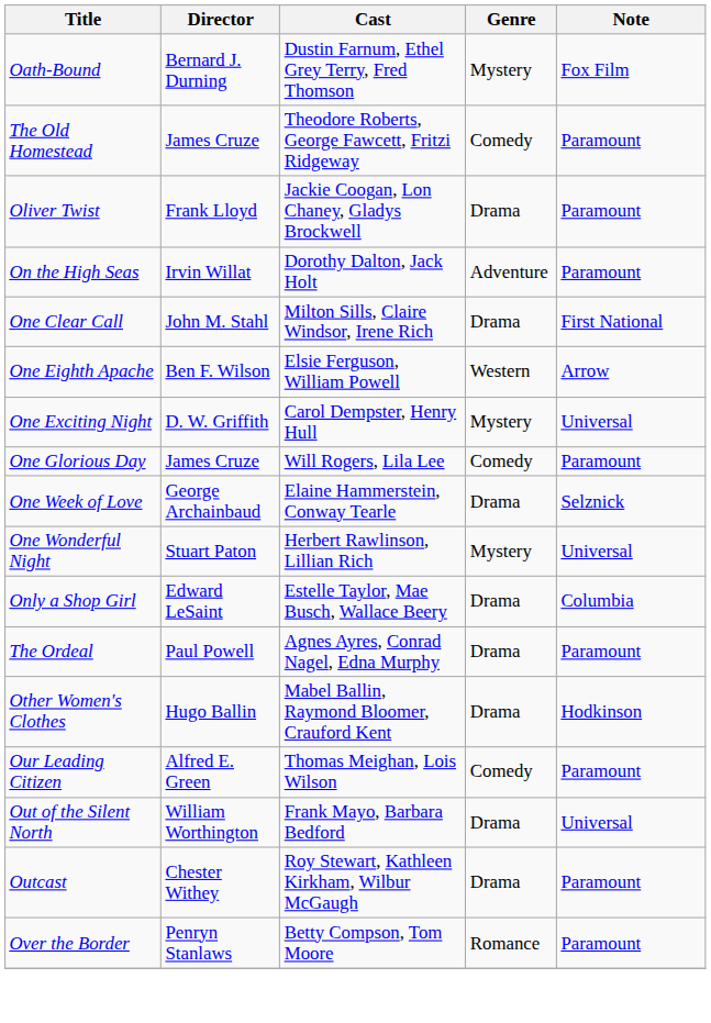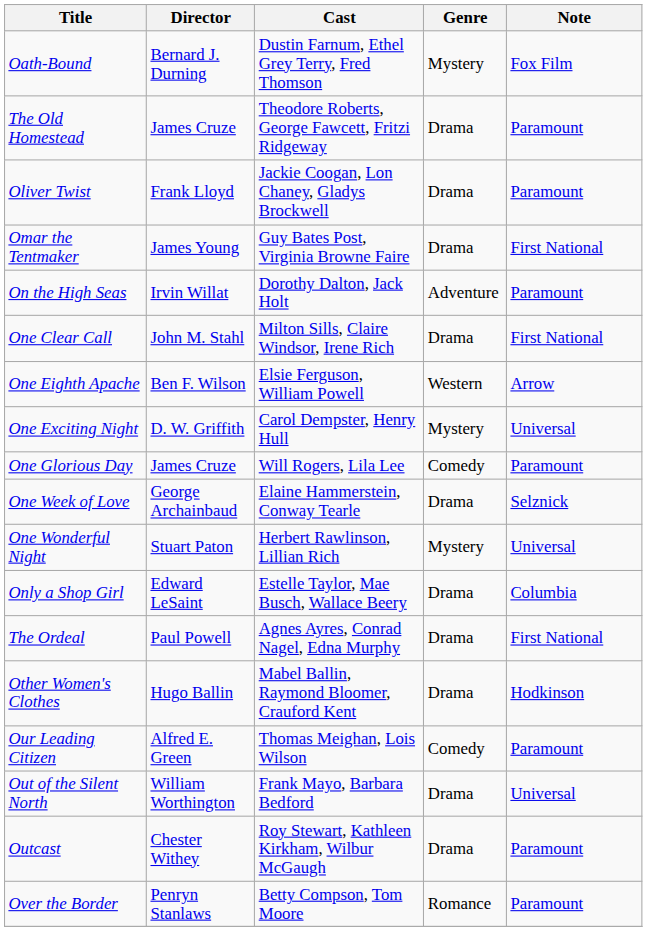 <table class="wikitable">
 <tr>
 <th style="width:21%;">Title</th>
 <th style="width:16%;">Director</th>
 <th style="width:25%;">Cast</th>
 <th style="width:10%;">Genre</th>
 <th style="width:20%;">Note</th>
 </tr>
 <tr>
 <td><em><a href='#'>Oath-Bound</a></em></td>
 <td><a href='#'>Bernard J. Durning</a></td>
 <td><a href='#'>Dustin Farnum</a>, <a href='#'>Ethel Grey Terry</a>, <a href='#'>Fred Thomson</a></td>
 <td>Mystery</td>
 <td><a href='#'>Fox Film</a></td>
 </tr>
 <tr>
 <td><em><a href='#'>The Old Homestead</a></em></td>
 <td><a href='#'>James Cruze</a></td>
 <td><a href='#'>Theodore Roberts</a>, <a href='#'>George Fawcett</a>, <a href='#'>Fritzi Ridgeway</a></td>
-<td>Comedy</td>
+<td>Drama</td>
 <td><a href='#'>Paramount</a></td>
 </tr>
 <tr>
 <td><em><a href='#'>Oliver Twist</a></em></td>
 <td><a href='#'>Frank Lloyd</a></td>
 <td><a href='#'>Jackie Coogan</a>, <a href='#'>Lon Chaney</a>, <a href='#'>Gladys Brockwell</a></td>
 <td>Drama</td>
 <td><a href='#'>Paramount</a></td>
+</tr>
+<tr>
+<td><em><a href='#'>Omar the Tentmaker</a></em></td>
+<td><a href='#'>James Young</a></td>
+<td><a href='#'>Guy Bates Post</a>, <a href='#'>Virginia Browne Faire</a></td>
+<td>Drama</td>
+<td><a href='#'>First National</a></td>
 </tr>
 <tr>
 <td><em><a href='#'>On the High Seas</a></em></td>
 <td><a href='#'>Irvin Willat</a></td>
 <td><a href='#'>Dorothy Dalton</a>, <a href='#'>Jack Holt</a></td>
 <td>Adventure</td>
 <td><a href='#'>Paramount</a></td>
 </tr>
 <tr>
 <td><em><a href='#'>One Clear Call</a></em></td>
 <td><a href='#'>John M. Stahl</a></td>
 <td><a href='#'>Milton Sills</a>, <a href='#'>Claire Windsor</a>, <a href='#'>Irene Rich</a></td>
 <td>Drama</td>
 <td><a href='#'>First National</a></td>
 </tr>
 <tr>
 <td><em><a href='#'>One Eighth Apache</a></em></td>
 <td><a href='#'>Ben F. Wilson</a></td>
 <td><a href='#'>Elsie Ferguson</a>, <a href='#'>William Powell</a></td>
 <td>Western</td>
 <td><a href='#'>Arrow</a></td>
 </tr>
 <tr>
 <td><em><a href='#'>One Exciting Night</a></em></td>
 <td><a href='#'>D. W. Griffith</a></td>
 <td><a href='#'>Carol Dempster</a>, <a href='#'>Henry Hull</a></td>
 <td>Mystery</td>
 <td><a href='#'>Universal</a></td>
 </tr>
 <tr>
 <td><em><a href='#'>One Glorious Day</a></em></td>
 <td><a href='#'>James Cruze</a></td>
 <td><a href='#'>Will Rogers</a>, <a href='#'>Lila Lee</a></td>
 <td>Comedy</td>
 <td><a href='#'>Paramount</a></td>
 </tr>
 <tr>
 <td><em><a href='#'>One Week of Love</a></em></td>
 <td><a href='#'>George Archainbaud</a></td>
 <td><a href='#'>Elaine Hammerstein</a>, <a href='#'>Conway Tearle</a></td>
 <td>Drama</td>
 <td><a href='#'>Selznick</a></td>
 </tr>
 <tr>
 <td><em><a href='#'>One Wonderful Night</a></em></td>
 <td><a href='#'>Stuart Paton</a></td>
 <td><a href='#'>Herbert Rawlinson</a>, <a href='#'>Lillian Rich</a></td>
 <td>Mystery</td>
 <td><a href='#'>Universal</a></td>
 </tr>
 <tr>
 <td><em><a href='#'>Only a Shop Girl</a></em></td>
 <td><a href='#'>Edward LeSaint</a></td>
 <td><a href='#'>Estelle Taylor</a>, <a href='#'>Mae Busch</a>, <a href='#'>Wallace Beery</a></td>
 <td>Drama</td>
 <td><a href='#'>Columbia</a></td>
 </tr>
 <tr>
 <td><em><a href='#'>The Ordeal</a></em></td>
 <td><a href='#'>Paul Powell</a></td>
 <td><a href='#'>Agnes Ayres</a>, <a href='#'>Conrad Nagel</a>, <a href='#'>Edna Murphy</a></td>
 <td>Drama</td>
-<td><a href='#'>Paramount</a></td>
+<td><a href='#'>First National</a></td>
 </tr>
 <tr>
 <td><em><a href='#'>Other Women's Clothes</a></em></td>
 <td><a href='#'>Hugo Ballin</a></td>
 <td><a href='#'>Mabel Ballin</a>, <a href='#'>Raymond Bloomer</a>, <a href='#'>Crauford Kent</a></td>
 <td>Drama</td>
 <td><a href='#'>Hodkinson</a></td>
 </tr>
 <tr>
 <td><em><a href='#'>Our Leading Citizen</a></em></td>
 <td><a href='#'>Alfred E. Green</a></td>
 <td><a href='#'>Thomas Meighan</a>, <a href='#'>Lois Wilson</a></td>
 <td>Comedy</td>
 <td><a href='#'>Paramount</a></td>
 </tr>
 <tr>
 <td><em><a href='#'>Out of the Silent North</a></em></td>
 <td><a href='#'>William Worthington</a></td>
 <td><a href='#'>Frank Mayo</a>, <a href='#'>Barbara Bedford</a></td>
 <td>Drama</td>
 <td><a href='#'>Universal</a></td>
 </tr>
 <tr>
 <td><em><a href='#'>Outcast</a></em></td>
 <td><a href='#'>Chester Withey</a></td>
 <td><a href='#'>Roy Stewart</a>, <a href='#'>Kathleen Kirkham</a>, <a href='#'>Wilbur McGaugh</a></td>
 <td>Drama</td>
 <td><a href='#'>Paramount</a></td>
 </tr>
 <tr>
 <td><em><a href='#'>Over the Border</a></em></td>
 <td><a href='#'>Penryn Stanlaws</a></td>
 <td><a href='#'>Betty Compson</a>, <a href='#'>Tom Moore</a></td>
 <td>Romance</td>
 <td><a href='#'>Paramount</a></td>
 </tr>
 <tr>
 </tr>
 </table>
